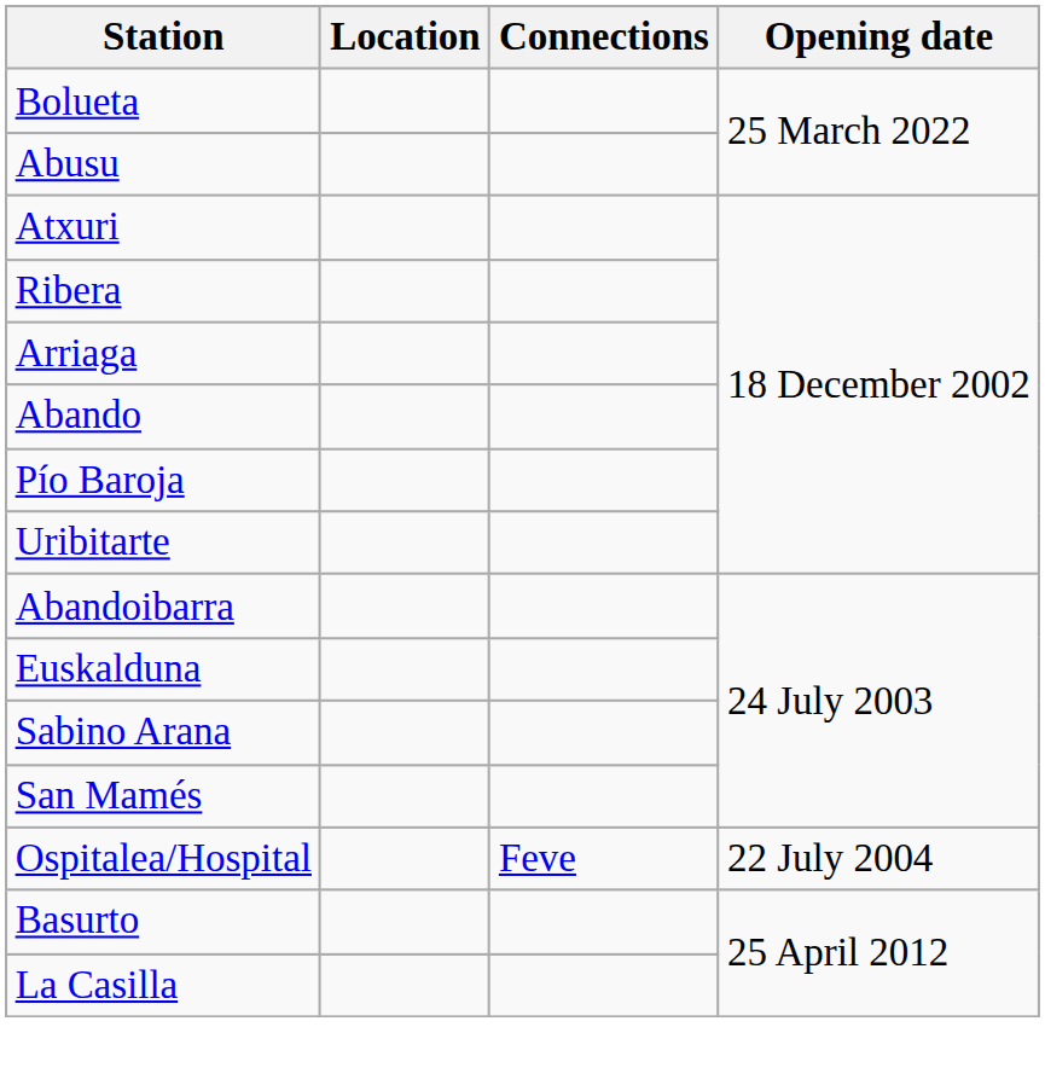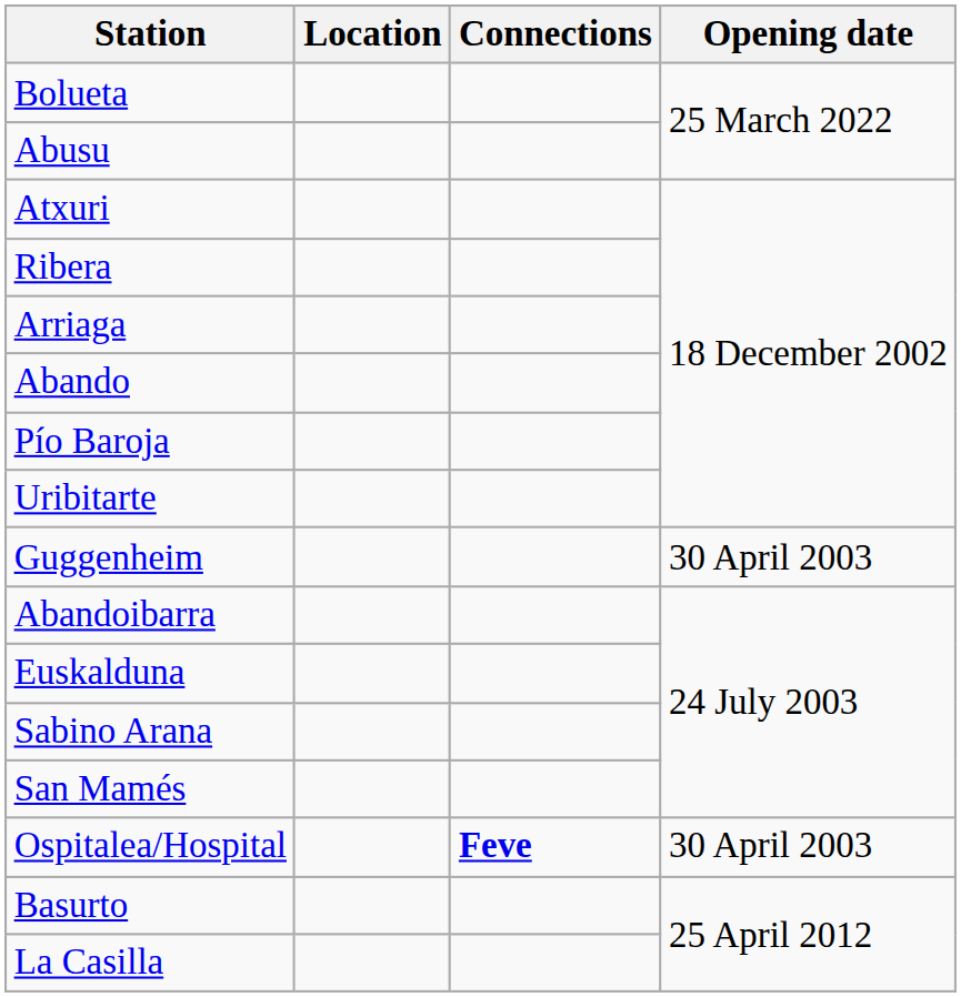 <table class="wikitable">
 <tr>
 <th>Station</th>
 <th>Location</th>
 <th>Connections</th>
 <th>Opening date</th>
 </tr>
 <tr>
 <td><a href='#'>Bolueta</a></td>
 <td> </td>
 <td></td>
 <td rowspan=2>25 March 2022</td>
 </tr>
 <tr>
 <td><a href='#'>Abusu</a></td>
 <td> </td>
 <td> </td>
 </tr>
 <tr>
 <td><a href='#'>Atxuri</a></td>
 <td></td>
 <td> </td>
 <td rowspan=6>18 December 2002</td>
 </tr>
 <tr>
 <td><a href='#'>Ribera</a></td>
 <td></td>
 <td> </td>
 </tr>
 <tr>
 <td><a href='#'>Arriaga</a></td>
 <td></td>
 <td></td>
 </tr>
 <tr>
 <td><a href='#'>Abando</a></td>
 <td></td>
 <td></td>
 </tr>
 <tr>
 <td><a href='#'>Pío Baroja</a></td>
 <td></td>
 <td> </td>
 </tr>
 <tr>
 <td><a href='#'>Uribitarte</a></td>
 <td></td>
 <td> </td>
 </tr>
 <tr>
+<td><a href='#'>Guggenheim</a></td>
+<td></td>
+<td> </td>
+<td>30 April 2003</td>
+</tr>
+<tr>
 <td><a href='#'>Abandoibarra</a></td>
 <td></td>
 <td> </td>
 <td rowspan=4>24 July 2003</td>
 </tr>
 <tr>
 <td><a href='#'>Euskalduna</a></td>
 <td></td>
 <td> </td>
 </tr>
 <tr>
 <td><a href='#'>Sabino Arana</a></td>
 <td></td>
 <td></td>
 </tr>
 <tr>
 <td><a href='#'>San Mamés</a></td>
 <td></td>
 <td></td>
 </tr>
 <tr>
 <td><a href='#'>Ospitalea/Hospital</a></td>
 <td></td>
-<td> <a href='#'>Feve</a></td>
-<td>22 July 2004</td>
+<td><strong> <a href='#'>Feve</a></strong></td>
+<td>30 April 2003</td>
 </tr>
 <tr>
 <td><a href='#'>Basurto</a></td>
 <td></td>
 <td> </td>
 <td rowspan=2>25 April 2012</td>
 </tr>
 <tr>
 <td><a href='#'>La Casilla</a></td>
 <td></td>
 <td> </td>
 </tr>
 </table>
